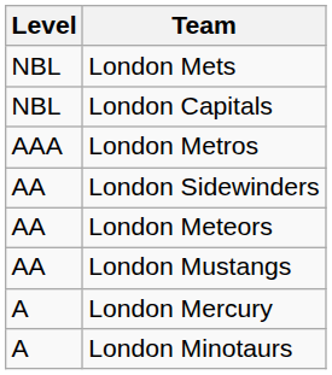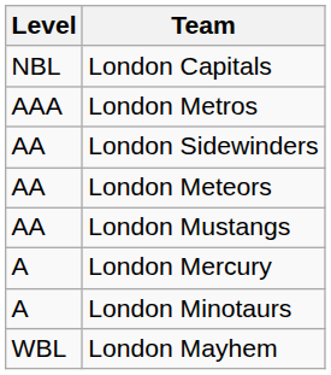 <table class="wikitable">
 <tr>
 <th scope="col">Level</th>
 <th scope="col">Team</th>
-</tr>
-<tr>
-<td>NBL</td>
-<td>London Mets</td>
 </tr>
 <tr>
 <td>NBL</td>
 <td>London Capitals</td>
 </tr>
 <tr>
 <td>AAA</td>
 <td>London Metros</td>
 </tr>
 <tr>
 <td>AA</td>
 <td>London Sidewinders</td>
 </tr>
 <tr>
 <td>AA</td>
 <td>London Meteors</td>
 </tr>
 <tr>
 <td>AA</td>
 <td>London Mustangs</td>
 </tr>
 <tr>
 <td>A</td>
 <td>London Mercury</td>
 </tr>
 <tr>
 <td>A</td>
 <td>London Minotaurs</td>
 </tr>
+<tr>
+<td>WBL</td>
+<td>London Mayhem</td>
+</tr>
 </table>
